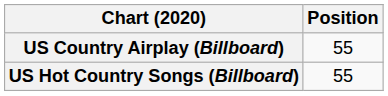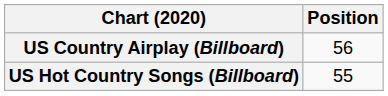 <table class="wikitable sortable plainrowheaders" style="text-align:center">
 <tr>
 <th scope="col">Chart (2020)</th>
 <th scope="col">Position</th>
 </tr>
 <tr>
 <th scope="row">US Country Airplay (<em>Billboard</em>)</th>
-<td>55</td>
+<td>56</td>
 </tr>
 <tr>
 <th scope="row">US Hot Country Songs (<em>Billboard</em>)</th>
 <td>55</td>
 </tr>
 </table>
